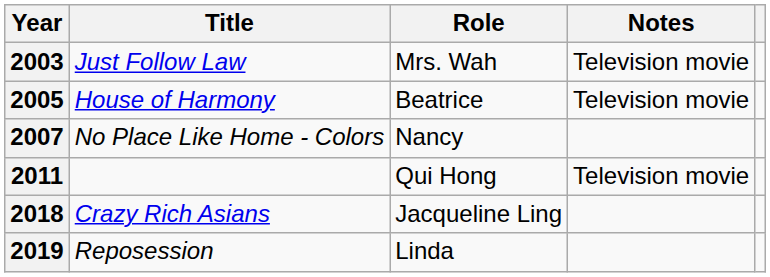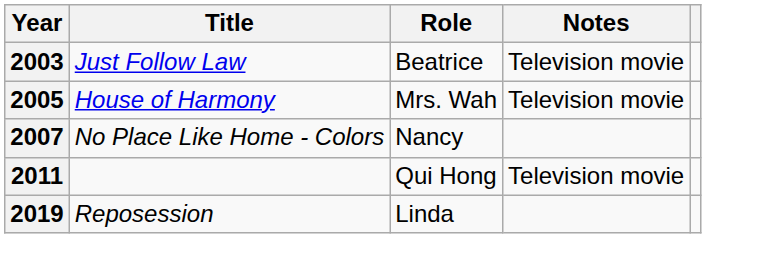 <table class="wikitable sortable plainrowheaders">
 <tr>
 <th scope="col">Year</th>
 <th scope="col">Title</th>
 <th scope="col">Role</th>
 <th scope="col" class="unsortable">Notes</th>
 <th scope="col" class="unsortable"></th>
 </tr>
 <tr>
 <th scope="row">2003</th>
 <td><em><a href='#'>Just Follow Law</a></em></td>
-<td>Mrs. Wah</td>
+<td>Beatrice</td>
 <td>Television movie</td>
 <td></td>
 </tr>
 <tr>
 <th scope="row">2005</th>
 <td><em><a href='#'>House of Harmony</a></em></td>
-<td>Beatrice</td>
+<td>Mrs. Wah</td>
 <td>Television movie</td>
 <td></td>
 </tr>
 <tr>
 <th scope="row">2007</th>
 <td><em>No Place Like Home - Colors</em></td>
 <td>Nancy</td>
 <td></td>
 <td></td>
 </tr>
 <tr>
 <th scope="row">2011</th>
 <td><em></em></td>
 <td>Qui Hong</td>
 <td>Television movie</td>
 <td></td>
 </tr>
 <tr>
-<th scope="row">2018</th>
-<td><em><a href='#'>Crazy Rich Asians</a></em></td>
-<td>Jacqueline Ling</td>
-<td></td>
-<td></td>
-</tr>
-<tr>
 <th scope="row">2019</th>
 <td><em>Reposession</em></td>
 <td>Linda</td>
 <td></td>
 <td></td>
 </tr>
 </table>
